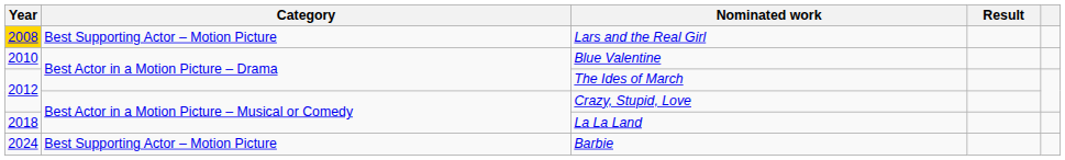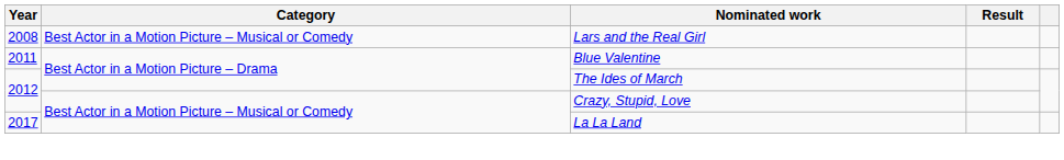 <table class=wikitable>
 <tr>
 <th scope="col" style="width:1em;">Year</th>
 <th scope="col" style="width:39em;">Category</th>
 <th scope="col" style="width:29em;">Nominated work</th>
 <th scope="col" style="width:5em;">Result</th>
 <th scope="col" style="width:1em;"></th>
 </tr>
 <tr>
-<td style="background: gold;"><a href='#'>2008</a></td>
-<td><a href='#'>Best Supporting Actor – Motion Picture</a></td>
+<td><a href='#'>2008</a></td>
+<td><a href='#'>Best Actor in a Motion Picture – Musical or Comedy</a></td>
 <td><em><a href='#'>Lars and the Real Girl</a></em></td>
 <td></td>
 <td></td>
 </tr>
 <tr>
-<td><a href='#'>2010</a></td>
+<td><a href='#'>2011</a></td>
 <td rowspan="2"><a href='#'>Best Actor in a Motion Picture – Drama</a></td>
 <td><em><a href='#'>Blue Valentine</a></em></td>
 <td></td>
 <td></td>
 </tr>
 <tr>
 <td rowspan="2"><a href='#'>2012</a></td>
 <td><em><a href='#'>The Ides of March</a></em></td>
 <td></td>
 <td rowspan="2"></td>
 </tr>
 <tr>
 <td rowspan="2"><a href='#'>Best Actor in a Motion Picture – Musical or Comedy</a></td>
 <td><em><a href='#'>Crazy, Stupid, Love</a></em></td>
 <td></td>
 </tr>
 <tr>
-<td><a href='#'>2018</a></td>
+<td><a href='#'>2017</a></td>
 <td><em><a href='#'>La La Land</a></em></td>
 <td></td>
 <td></td>
 </tr>
-<tr>
-<td><a href='#'>2024</a></td>
-<td><a href='#'>Best Supporting Actor – Motion Picture</a></td>
-<td><em><a href='#'>Barbie</a></em></td>
-<td></td>
-<td></td>
-</tr>
 </table>
